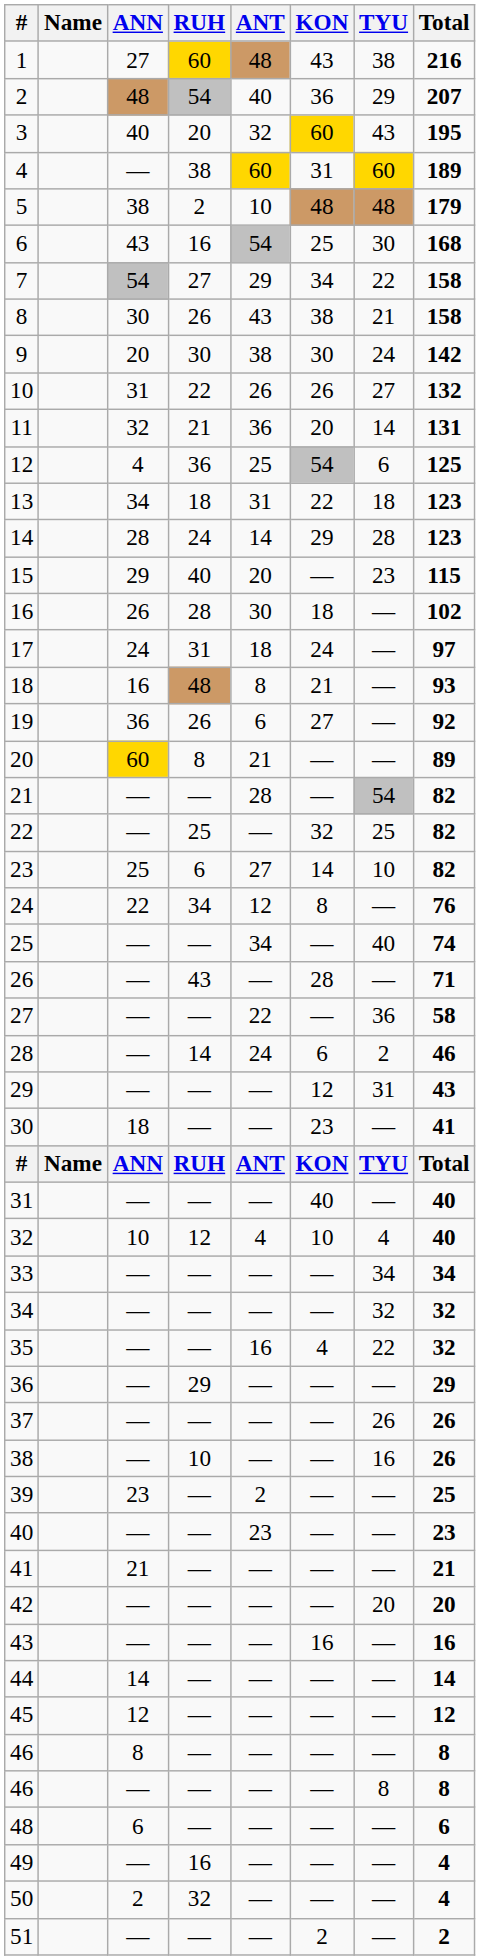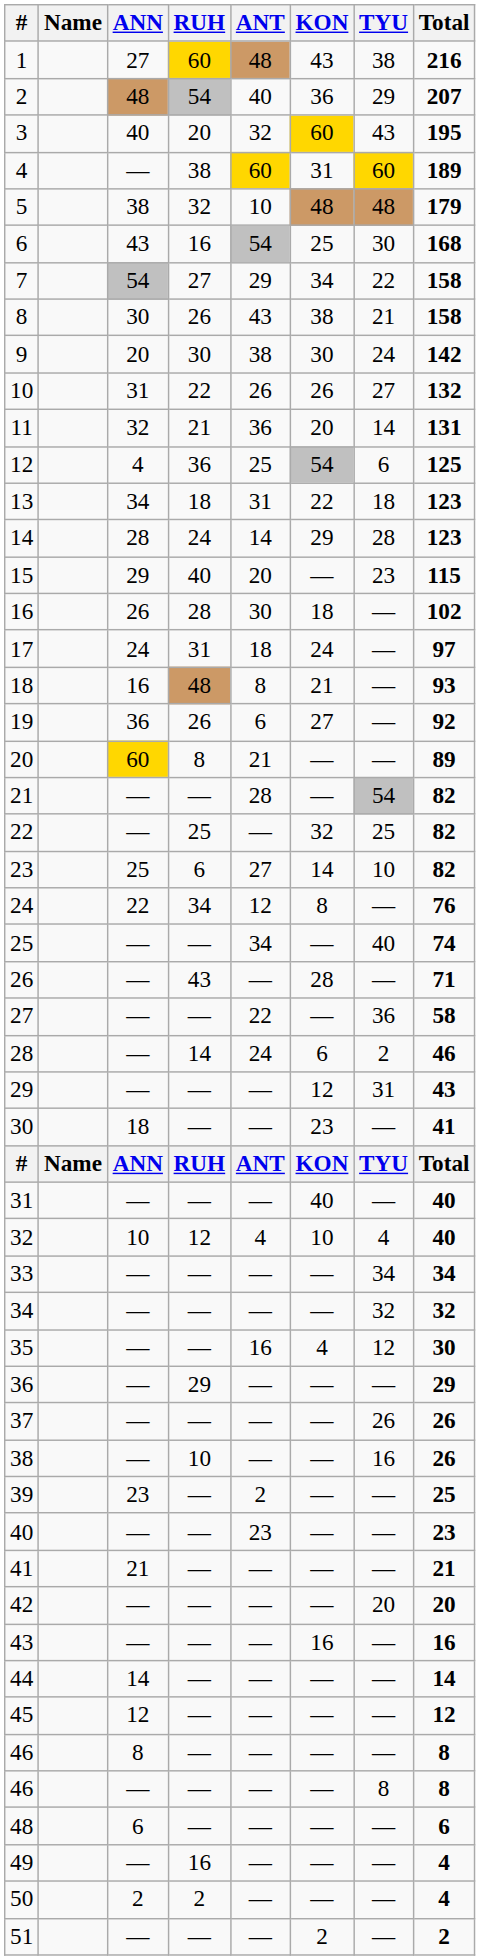 <table class="wikitable sortable" style="text-align:center;">
 <tr>
 <th>#</th>
 <th>Name</th>
 <th><a href='#'>ANN</a></th>
 <th><a href='#'>RUH</a></th>
 <th><a href='#'>ANT</a></th>
 <th><a href='#'>KON</a></th>
 <th><a href='#'>TYU</a></th>
 <th><strong>Total</strong> </th>
 </tr>
 <tr>
 <td>1</td>
 <td align="left"></td>
 <td>27</td>
 <td bgcolor="gold">60</td>
 <td bgcolor="CC9966">48</td>
 <td>43</td>
 <td>38</td>
 <td><strong>216</strong></td>
 </tr>
 <tr>
 <td>2</td>
 <td align="left"></td>
 <td bgcolor="CC9966">48</td>
 <td bgcolor="silver">54</td>
 <td>40</td>
 <td>36</td>
 <td>29</td>
 <td><strong>207</strong></td>
 </tr>
 <tr>
 <td>3</td>
 <td align="left"></td>
 <td>40</td>
 <td>20</td>
 <td>32</td>
 <td bgcolor="gold">60</td>
 <td>43</td>
 <td><strong>195</strong></td>
 </tr>
 <tr>
 <td>4</td>
 <td align="left"></td>
 <td>—</td>
 <td>38</td>
 <td bgcolor="gold">60</td>
 <td>31</td>
 <td bgcolor="gold">60</td>
 <td><strong>189</strong></td>
 </tr>
 <tr>
 <td>5</td>
 <td align="left"></td>
 <td>38</td>
-<td>2</td>
+<td>32</td>
 <td>10</td>
 <td bgcolor="CC9966">48</td>
 <td bgcolor="CC9966">48</td>
 <td><strong>179</strong></td>
 </tr>
 <tr>
 <td>6</td>
 <td align="left"></td>
 <td>43</td>
 <td>16</td>
 <td bgcolor="silver">54</td>
 <td>25</td>
 <td>30</td>
 <td><strong>168</strong></td>
 </tr>
 <tr>
 <td>7</td>
 <td align="left"></td>
 <td bgcolor="silver">54</td>
 <td>27</td>
 <td>29</td>
 <td>34</td>
 <td>22</td>
 <td><strong>158</strong></td>
 </tr>
 <tr>
 <td>8</td>
 <td align="left"></td>
 <td>30</td>
 <td>26</td>
 <td>43</td>
 <td>38</td>
 <td>21</td>
 <td><strong>158</strong></td>
 </tr>
 <tr>
 <td>9</td>
 <td align="left"></td>
 <td>20</td>
 <td>30</td>
 <td>38</td>
 <td>30</td>
 <td>24</td>
 <td><strong>142</strong></td>
 </tr>
 <tr>
 <td>10</td>
 <td align="left"></td>
 <td>31</td>
 <td>22</td>
 <td>26</td>
 <td>26</td>
 <td>27</td>
 <td><strong>132</strong></td>
 </tr>
 <tr>
 <td>11</td>
 <td align="left"></td>
 <td>32</td>
 <td>21</td>
 <td>36</td>
 <td>20</td>
 <td>14</td>
 <td><strong>131</strong></td>
 </tr>
 <tr>
 <td>12</td>
 <td align="left"></td>
 <td>4</td>
 <td>36</td>
 <td>25</td>
 <td bgcolor="silver">54</td>
 <td>6</td>
 <td><strong>125</strong></td>
 </tr>
 <tr>
 <td>13</td>
 <td align="left"></td>
 <td>34</td>
 <td>18</td>
 <td>31</td>
 <td>22</td>
 <td>18</td>
 <td><strong>123</strong></td>
 </tr>
 <tr>
 <td>14</td>
 <td align="left"></td>
 <td>28</td>
 <td>24</td>
 <td>14</td>
 <td>29</td>
 <td>28</td>
 <td><strong>123</strong></td>
 </tr>
 <tr>
 <td>15</td>
 <td align="left"></td>
 <td>29</td>
 <td>40</td>
 <td>20</td>
 <td>—</td>
 <td>23</td>
 <td><strong>115</strong></td>
 </tr>
 <tr>
 <td>16</td>
 <td align="left"></td>
 <td>26</td>
 <td>28</td>
 <td>30</td>
 <td>18</td>
 <td>—</td>
 <td><strong>102</strong></td>
 </tr>
 <tr>
 <td>17</td>
 <td align="left"></td>
 <td>24</td>
 <td>31</td>
 <td>18</td>
 <td>24</td>
 <td>—</td>
 <td><strong>97</strong></td>
 </tr>
 <tr>
 <td>18</td>
 <td align="left"></td>
 <td>16</td>
 <td bgcolor="CC9966">48</td>
 <td>8</td>
 <td>21</td>
 <td>—</td>
 <td><strong>93</strong></td>
 </tr>
 <tr>
 <td>19</td>
 <td align="left"></td>
 <td>36</td>
 <td>26</td>
 <td>6</td>
 <td>27</td>
 <td>—</td>
 <td><strong>92</strong></td>
 </tr>
 <tr>
 <td>20</td>
 <td align="left"></td>
 <td bgcolor="gold">60</td>
 <td>8</td>
 <td>21</td>
 <td>—</td>
 <td>—</td>
 <td><strong>89</strong></td>
 </tr>
 <tr>
 <td>21</td>
 <td align="left"></td>
 <td>—</td>
 <td>—</td>
 <td>28</td>
 <td>—</td>
 <td bgcolor="silver">54</td>
 <td><strong>82</strong></td>
 </tr>
 <tr>
 <td>22</td>
 <td align="left"></td>
 <td>—</td>
 <td>25</td>
 <td>—</td>
 <td>32</td>
 <td>25</td>
 <td><strong>82</strong></td>
 </tr>
 <tr>
 <td>23</td>
 <td align="left"></td>
 <td>25</td>
 <td>6</td>
 <td>27</td>
 <td>14</td>
 <td>10</td>
 <td><strong>82</strong></td>
 </tr>
 <tr>
 <td>24</td>
 <td align="left"></td>
 <td>22</td>
 <td>34</td>
 <td>12</td>
 <td>8</td>
 <td>—</td>
 <td><strong>76</strong></td>
 </tr>
 <tr>
 <td>25</td>
 <td align="left"></td>
 <td>—</td>
 <td>—</td>
 <td>34</td>
 <td>—</td>
 <td>40</td>
 <td><strong>74</strong></td>
 </tr>
 <tr>
 <td>26</td>
 <td align="left"></td>
 <td>—</td>
 <td>43</td>
 <td>—</td>
 <td>28</td>
 <td>—</td>
 <td><strong>71</strong></td>
 </tr>
 <tr>
 <td>27</td>
 <td align="left"></td>
 <td>—</td>
 <td>—</td>
 <td>22</td>
 <td>—</td>
 <td>36</td>
 <td><strong>58</strong></td>
 </tr>
 <tr>
 <td>28</td>
 <td align="left"></td>
 <td>—</td>
 <td>14</td>
 <td>24</td>
 <td>6</td>
 <td>2</td>
 <td><strong>46</strong></td>
 </tr>
 <tr>
 <td>29</td>
 <td align="left"></td>
 <td>—</td>
 <td>—</td>
 <td>—</td>
 <td>12</td>
 <td>31</td>
 <td><strong>43</strong></td>
 </tr>
 <tr>
 <td>30</td>
 <td align="left"></td>
 <td>18</td>
 <td>—</td>
 <td>—</td>
 <td>23</td>
 <td>—</td>
 <td><strong>41</strong></td>
 </tr>
 <tr>
 <th>#</th>
 <th>Name</th>
 <th><a href='#'>ANN</a></th>
 <th><a href='#'>RUH</a></th>
 <th><a href='#'>ANT</a></th>
 <th><a href='#'>KON</a></th>
 <th><a href='#'>TYU</a></th>
 <th><strong>Total</strong></th>
 </tr>
 <tr>
 <td>31</td>
 <td align="left"></td>
 <td>—</td>
 <td>—</td>
 <td>—</td>
 <td>40</td>
 <td>—</td>
 <td><strong>40</strong></td>
 </tr>
 <tr>
 <td>32</td>
 <td align="left"></td>
 <td>10</td>
 <td>12</td>
 <td>4</td>
 <td>10</td>
 <td>4</td>
 <td><strong>40</strong></td>
 </tr>
 <tr>
 <td>33</td>
 <td align="left"></td>
 <td>—</td>
 <td>—</td>
 <td>—</td>
 <td>—</td>
 <td>34</td>
 <td><strong>34</strong></td>
 </tr>
 <tr>
 <td>34</td>
 <td align="left"></td>
 <td>—</td>
 <td>—</td>
 <td>—</td>
 <td>—</td>
 <td>32</td>
 <td><strong>32</strong></td>
 </tr>
 <tr>
 <td>35</td>
 <td align="left"></td>
 <td>—</td>
 <td>—</td>
 <td>16</td>
 <td>4</td>
-<td>22</td>
-<td><strong>32</strong></td>
+<td>12</td>
+<td><strong>30</strong></td>
 </tr>
 <tr>
 <td>36</td>
 <td align="left"></td>
 <td>—</td>
 <td>29</td>
 <td>—</td>
 <td>—</td>
 <td>—</td>
 <td><strong>29</strong></td>
 </tr>
 <tr>
 <td>37</td>
 <td align="left"></td>
 <td>—</td>
 <td>—</td>
 <td>—</td>
 <td>—</td>
 <td>26</td>
 <td><strong>26</strong></td>
 </tr>
 <tr>
 <td>38</td>
 <td align="left"></td>
 <td>—</td>
 <td>10</td>
 <td>—</td>
 <td>—</td>
 <td>16</td>
 <td><strong>26</strong></td>
 </tr>
 <tr>
 <td>39</td>
 <td align="left"></td>
 <td>23</td>
 <td>—</td>
 <td>2</td>
 <td>—</td>
 <td>—</td>
 <td><strong>25</strong></td>
 </tr>
 <tr>
 <td>40</td>
 <td align="left"></td>
 <td>—</td>
 <td>—</td>
 <td>23</td>
 <td>—</td>
 <td>—</td>
 <td><strong>23</strong></td>
 </tr>
 <tr>
 <td>41</td>
 <td align="left"></td>
 <td>21</td>
 <td>—</td>
 <td>—</td>
 <td>—</td>
 <td>—</td>
 <td><strong>21</strong></td>
 </tr>
 <tr>
 <td>42</td>
 <td align="left"></td>
 <td>—</td>
 <td>—</td>
 <td>—</td>
 <td>—</td>
 <td>20</td>
 <td><strong>20</strong></td>
 </tr>
 <tr>
 <td>43</td>
 <td align="left"></td>
 <td>—</td>
 <td>—</td>
 <td>—</td>
 <td>16</td>
 <td>—</td>
 <td><strong>16</strong></td>
 </tr>
 <tr>
 <td>44</td>
 <td align="left"></td>
 <td>14</td>
 <td>—</td>
 <td>—</td>
 <td>—</td>
 <td>—</td>
 <td><strong>14</strong></td>
 </tr>
 <tr>
 <td>45</td>
 <td align="left"></td>
 <td>12</td>
 <td>—</td>
 <td>—</td>
 <td>—</td>
 <td>—</td>
 <td><strong>12</strong></td>
 </tr>
 <tr>
 <td>46</td>
 <td align="left"></td>
 <td>8</td>
 <td>—</td>
 <td>—</td>
 <td>—</td>
 <td>—</td>
 <td><strong>8</strong></td>
 </tr>
 <tr>
 <td>46</td>
 <td align="left"></td>
 <td>—</td>
 <td>—</td>
 <td>—</td>
 <td>—</td>
 <td>8</td>
 <td><strong>8</strong></td>
 </tr>
 <tr>
 <td>48</td>
 <td align="left"></td>
 <td>6</td>
 <td>—</td>
 <td>—</td>
 <td>—</td>
 <td>—</td>
 <td><strong>6</strong></td>
 </tr>
 <tr>
 <td>49</td>
 <td align="left"></td>
 <td>—</td>
 <td>16</td>
 <td>—</td>
 <td>—</td>
 <td>—</td>
 <td><strong>4</strong></td>
 </tr>
 <tr>
 <td>50</td>
 <td align="left"></td>
 <td>2</td>
-<td>32</td>
+<td>2</td>
 <td>—</td>
 <td>—</td>
 <td>—</td>
 <td><strong>4</strong></td>
 </tr>
 <tr>
 <td>51</td>
 <td align="left"></td>
 <td>—</td>
 <td>—</td>
 <td>—</td>
 <td>2</td>
 <td>—</td>
 <td><strong>2</strong></td>
 </tr>
 </table>
